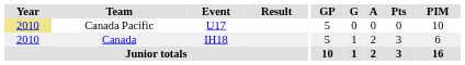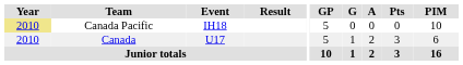 <table border="0" cellpadding="1" cellspacing="0" ID="Table3" style="text-align:center; width:40em">
 <tr ALIGN="center" bgcolor="#e0e0e0">
 <th>Year</th>
 <th>Team</th>
 <th>Event</th>
 <th>Result</th>
 <th rowspan="99" bgcolor="#ffffff"></th>
 <th>GP</th>
 <th>G</th>
 <th>A</th>
 <th>Pts</th>
 <th>PIM</th>
 </tr>
 <tr>
 <td style="background: khaki;"><a href='#'>2010</a></td>
 <td>Canada Pacific</td>
-<td><a href='#'>U17</a></td>
+<td><a href='#'>IH18</a></td>
 <td></td>
 <td>5</td>
 <td>0</td>
 <td>0</td>
 <td>0</td>
 <td>10</td>
 </tr>
 <tr bgcolor="#f0f0f0">
 <td><a href='#'>2010</a></td>
 <td><a href='#'>Canada</a></td>
-<td><a href='#'>IH18</a></td>
+<td><a href='#'>U17</a></td>
 <td></td>
 <td>5</td>
 <td>1</td>
 <td>2</td>
 <td>3</td>
 <td>6</td>
 </tr>
 <tr ALIGN="center" bgcolor="#e0e0e0">
 <th colspan=4>Junior totals</th>
 <th>10</th>
 <th>1</th>
 <th>2</th>
 <th>3</th>
 <th>16</th>
 </tr>
 </table>
